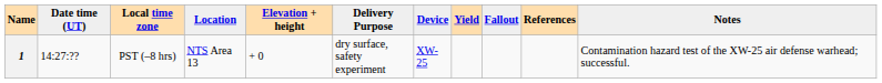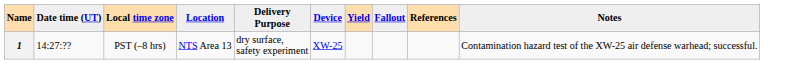 <table class="wikitable sortable">
 <tr>
 <th style="background:#ffdead;">Name </th>
 <th style="background:#efefef;">Date time (<a href='#'>UT</a>)</th>
 <th style="background:#ffdead;">Local <a href='#'>time zone</a></th>
 <th style="background:#efefef;"><a href='#'>Location</a></th>
-<th style="background:#ffdead;"><a href='#'>Elevation</a> + height </th>
 <th style="background:#efefef;">Delivery <br>Purpose </th>
 <th style="background:#efefef;"><a href='#'>Device</a></th>
 <th style="background:#ffdead;"><a href='#'>Yield</a></th>
 <th style="background:#efefef;" class="unsortable"><a href='#'>Fallout</a></th>
 <th style="background:#ffdead;" class="unsortable">References</th>
 <th style="background:#efefef;" class="unsortable">Notes</th>
 </tr>
 <tr>
 <th><em>1</em></th>
 <td> 14:27:??</td>
 <td style="text-align:center;">PST (–8 hrs)<br></td>
 <td><a href='#'>NTS</a> Area 13 </td>
-<td> + 0</td>
 <td>dry surface,<br>safety experiment</td>
 <td><a href='#'>XW-25</a></td>
 <td style="text-align:center;"></td>
 <td></td>
 <td></td>
 <td>Contamination hazard test of the XW-25 air defense warhead; successful.</td>
 </tr>
 </table>
